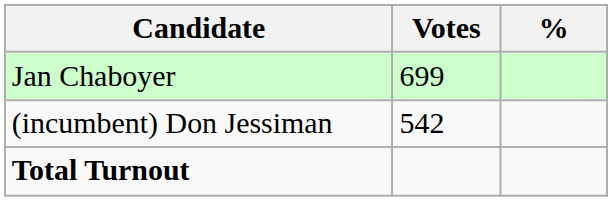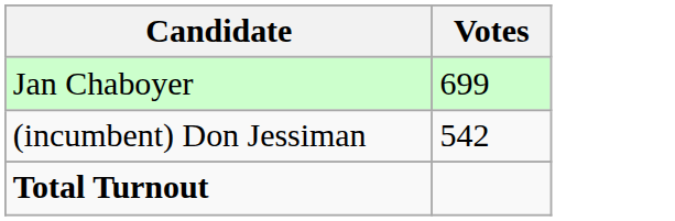 <table class="wikitable">
 <tr>
 <th bgcolor="#DDDDFF" width="200px">Candidate</th>
 <th bgcolor="#DDDDFF" width="50px">Votes</th>
-<th bgcolor="#DDDDFF" width="50px">%</th>
 </tr>
 <tr style="text-align:left; background:#cfc;">
 <td>Jan Chaboyer</td>
 <td>699</td>
-<td></td>
 </tr>
 <tr>
 <td>(incumbent) Don Jessiman</td>
 <td>542</td>
-<td></td>
 </tr>
 <tr>
 <td><strong>Total Turnout</strong></td>
 <td><strong> </strong></td>
-<td><strong> </strong></td>
 </tr>
 </table>
